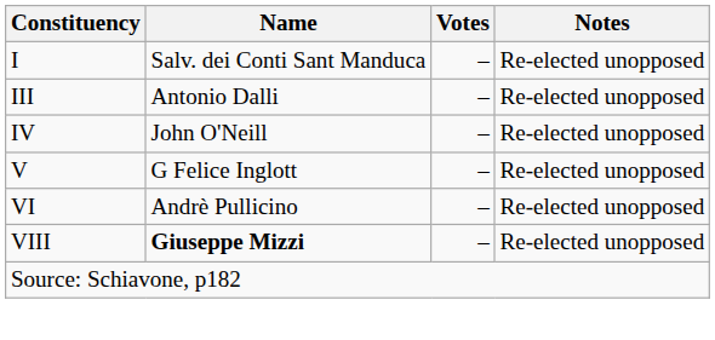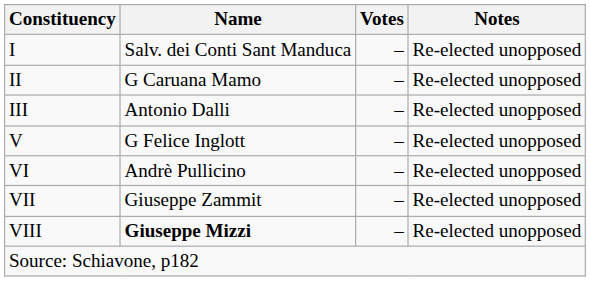 <table class=wikitable style=text-align:left>
 <tr>
 <th>Constituency</th>
 <th>Name</th>
 <th>Votes</th>
 <th>Notes</th>
 </tr>
 <tr>
 <td>I</td>
 <td>Salv. dei Conti Sant Manduca</td>
 <td align=right>–</td>
 <td>Re-elected unopposed</td>
 </tr>
 <tr>
-<td>III</td>
-<td>Antonio Dalli</td>
+<td>II</td>
+<td>G Caruana Mamo</td>
 <td align=right>–</td>
 <td>Re-elected unopposed</td>
 </tr>
 <tr>
-<td>IV</td>
-<td>John O'Neill</td>
+<td>III</td>
+<td>Antonio Dalli</td>
 <td align=right>–</td>
 <td>Re-elected unopposed</td>
 </tr>
 <tr>
 <td>V</td>
 <td>G Felice Inglott</td>
 <td align=right>–</td>
 <td>Re-elected unopposed</td>
 </tr>
 <tr>
 <td>VI</td>
 <td>Andrè Pullicino</td>
 <td align=right>–</td>
 <td>Re-elected unopposed</td>
 </tr>
 <tr>
+<td>VII</td>
+<td>Giuseppe Zammit</td>
+<td align=right>–</td>
+<td>Re-elected unopposed</td>
+</tr>
+<tr>
 <td>VIII</td>
 <td><strong>Giuseppe Mizzi</strong></td>
 <td align=right>–</td>
 <td>Re-elected unopposed</td>
 </tr>
 <tr>
 <td colspan=4>Source: Schiavone, p182</td>
 </tr>
 </table>
